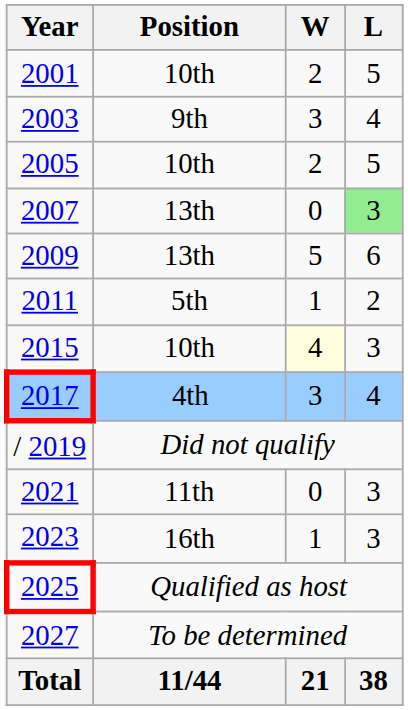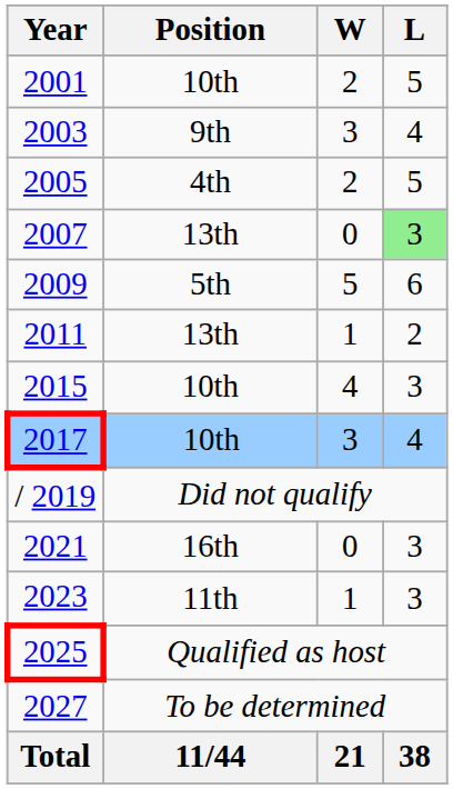 <table class="wikitable" style="text-align: center;">
 <tr>
 <th>Year</th>
 <th width="100">Position</th>
 <th width="25">W</th>
 <th width="25">L</th>
 </tr>
 <tr>
 <td> <a href='#'>2001</a></td>
 <td>10th</td>
 <td>2</td>
 <td>5</td>
 </tr>
 <tr>
 <td> <a href='#'>2003</a></td>
 <td>9th</td>
 <td>3</td>
 <td>4</td>
 </tr>
 <tr>
 <td> <a href='#'>2005</a></td>
-<td>10th</td>
+<td>4th</td>
 <td>2</td>
 <td>5</td>
 </tr>
 <tr>
 <td> <a href='#'>2007</a></td>
 <td>13th</td>
 <td>0</td>
 <td style="background: lightgreen;">3</td>
 </tr>
 <tr>
 <td> <a href='#'>2009</a></td>
-<td>13th</td>
+<td>5th</td>
 <td>5</td>
 <td>6</td>
 </tr>
 <tr>
 <td> <a href='#'>2011</a></td>
-<td>5th</td>
+<td>13th</td>
 <td>1</td>
 <td>2</td>
 </tr>
 <tr>
 <td> <a href='#'>2015</a></td>
 <td>10th</td>
-<td style="background: lightyellow;">4</td>
+<td>4</td>
 <td>3</td>
 </tr>
 <tr style="background:#9acdff;">
 <td style="border: 3px solid red"> <a href='#'>2017</a></td>
-<td>4th</td>
+<td>10th</td>
 <td>3</td>
 <td>4</td>
 </tr>
 <tr>
 <td>/ <a href='#'>2019</a></td>
 <td colspan="4"><em>Did not qualify</em></td>
 </tr>
 <tr>
 <td> <a href='#'>2021</a></td>
-<td>11th</td>
+<td>16th</td>
 <td>0</td>
 <td>3</td>
 </tr>
 <tr>
 <td> <a href='#'>2023</a></td>
-<td>16th</td>
+<td>11th</td>
 <td>1</td>
 <td>3</td>
 </tr>
 <tr>
 <td style="border: 3px solid red"> <a href='#'>2025</a></td>
 <td colspan=3><em>Qualified as host</em></td>
 </tr>
 <tr>
 <td> <a href='#'>2027</a></td>
 <td colspan=3><em>To be determined</em></td>
 </tr>
 <tr>
 <th>Total</th>
 <th>11/44</th>
 <th>21</th>
 <th>38</th>
 </tr>
 </table>
